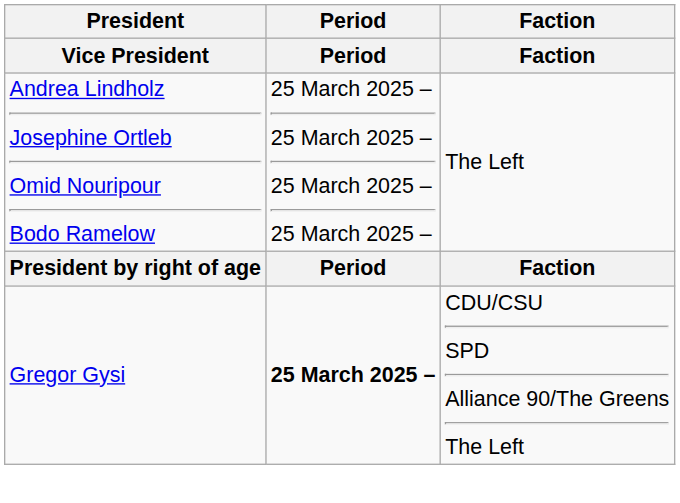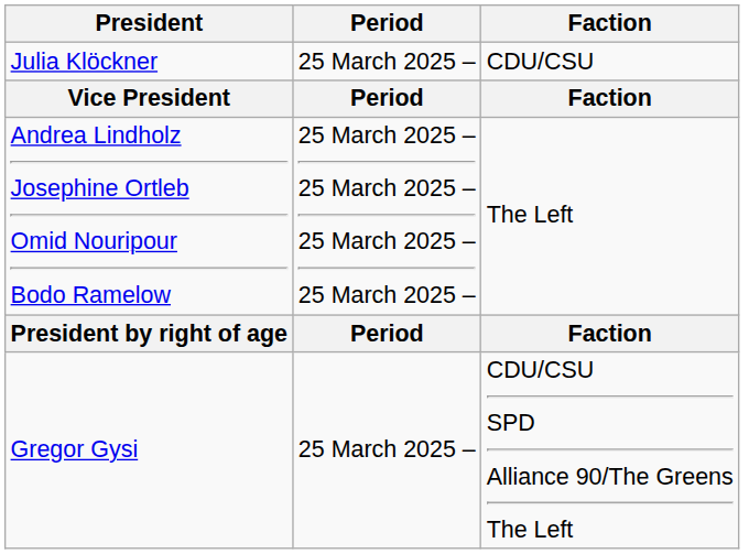 <table class="wikitable">
 <tr>
 <th>President</th>
 <th>Period</th>
 <th>Faction</th>
+</tr>
+<tr>
+<td><a href='#'>Julia Klöckner</a></td>
+<td>25 March 2025 –</td>
+<td>CDU/CSU</td>
 </tr>
 <tr>
 <th>Vice President</th>
 <th>Period</th>
 <th>Faction</th>
 </tr>
 <tr>
 <td><a href='#'>Andrea Lindholz</a><hr><a href='#'>Josephine Ortleb</a><hr><a href='#'>Omid Nouripour</a><hr><a href='#'>Bodo Ramelow</a></td>
 <td>25 March 2025 –<hr>25 March 2025 –<hr>25 March 2025 –<hr>25 March 2025 –</td>
 <td>The Left</td>
 </tr>
 <tr>
 <th>President by right of age</th>
 <th>Period</th>
 <th>Faction</th>
 </tr>
 <tr>
 <td><a href='#'>Gregor Gysi</a></td>
-<td><strong>25 March 2025 –</strong></td>
+<td>25 March 2025 –</td>
 <td>CDU/CSU<hr>SPD<hr>Alliance 90/The Greens<hr>The Left</td>
 </tr>
 </table>
